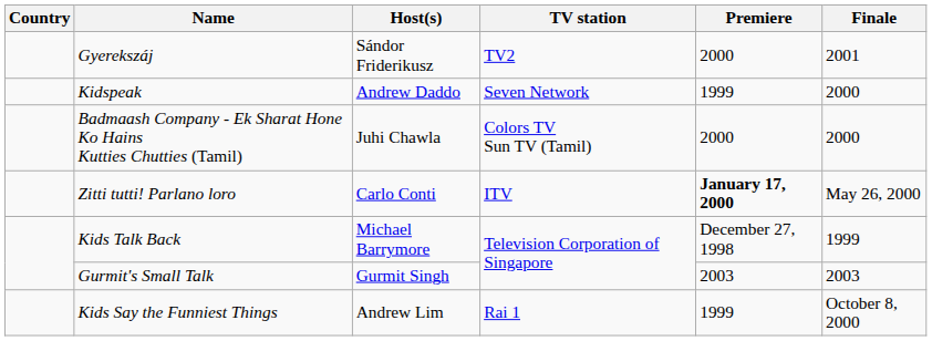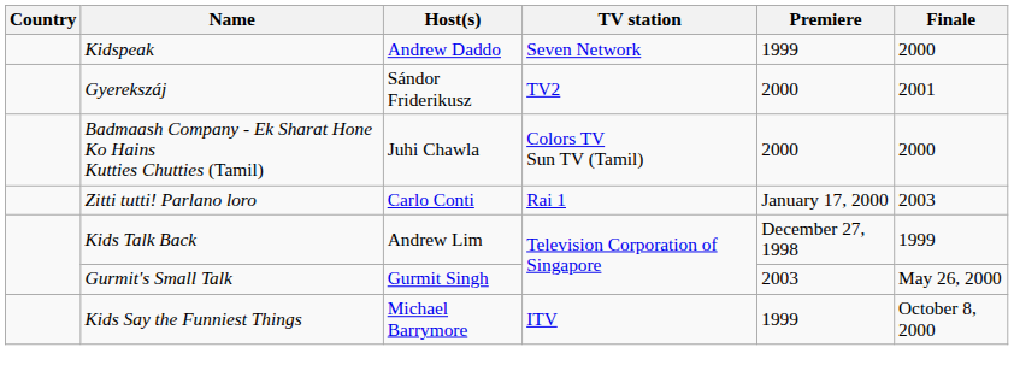 <table class="wikitable">
 <tr>
 <th>Country</th>
 <th>Name</th>
 <th>Host(s)</th>
 <th>TV station</th>
 <th>Premiere</th>
 <th>Finale</th>
 </tr>
 <tr>
 <td></td>
+<td><em>Kidspeak</em></td>
+<td><a href='#'>Andrew Daddo</a></td>
+<td><a href='#'>Seven Network</a></td>
+<td>1999</td>
+<td>2000</td>
+</tr>
+<tr>
+<td></td>
 <td><em>Gyerekszáj</em></td>
 <td>Sándor Friderikusz</td>
 <td><a href='#'>TV2</a></td>
 <td>2000</td>
 <td>2001</td>
-</tr>
-<tr>
-<td></td>
-<td><em>Kidspeak</em></td>
-<td><a href='#'>Andrew Daddo</a></td>
-<td><a href='#'>Seven Network</a></td>
-<td>1999</td>
-<td>2000</td>
 </tr>
 <tr>
 <td></td>
 <td><em>Badmaash Company - Ek Sharat Hone Ko Hains</em><br><em>Kutties Chutties</em> (Tamil)</td>
 <td>Juhi Chawla</td>
 <td><a href='#'>Colors TV</a><br>Sun TV (Tamil)</td>
 <td>2000</td>
 <td>2000</td>
 </tr>
 <tr>
 <td></td>
 <td><em>Zitti tutti! Parlano loro</em></td>
 <td><a href='#'>Carlo Conti</a></td>
-<td><a href='#'>ITV</a></td>
-<td><strong>January 17, 2000</strong></td>
-<td>May 26, 2000</td>
+<td><a href='#'>Rai 1</a></td>
+<td>January 17, 2000</td>
+<td>2003</td>
 </tr>
 <tr>
 <td rowspan="2"></td>
 <td><em>Kids Talk Back</em></td>
-<td><a href='#'>Michael Barrymore</a></td>
+<td>Andrew Lim</td>
 <td rowspan="2"><a href='#'>Television Corporation of Singapore</a></td>
 <td>December 27, 1998</td>
 <td>1999</td>
 </tr>
 <tr>
 <td><em>Gurmit's Small Talk</em></td>
 <td><a href='#'>Gurmit Singh</a></td>
 <td>2003</td>
-<td>2003</td>
+<td>May 26, 2000</td>
 </tr>
 <tr>
 <td></td>
 <td><em>Kids Say the Funniest Things</em></td>
-<td>Andrew Lim</td>
-<td><a href='#'>Rai 1</a></td>
+<td><a href='#'>Michael Barrymore</a></td>
+<td><a href='#'>ITV</a></td>
 <td>1999</td>
 <td>October 8, 2000</td>
 </tr>
 </table>
